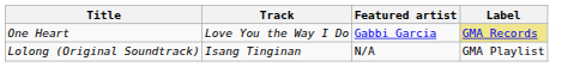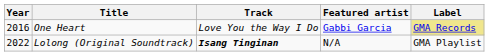 <table class="wikitable">
 <tr>
+<th>Year</th>
 <th>Title</th>
 <th>Track</th>
 <th>Featured artist</th>
 <th>Label</th>
 </tr>
 <tr>
+<td>2016</td>
 <td><em>One Heart</em></td>
 <td><em>Love You the Way I Do</em></td>
 <td><a href='#'>Gabbi Garcia</a></td>
 <td style="background: khaki;"><a href='#'>GMA Records</a></td>
 </tr>
 <tr>
+<td>2022</td>
 <td><em>Lolong (Original Soundtrack)</em></td>
-<td><em>Isang Tinginan</em></td>
+<td><strong><em>Isang Tinginan</em></strong></td>
 <td>N/A</td>
 <td>GMA Playlist</td>
 </tr>
 </table>
